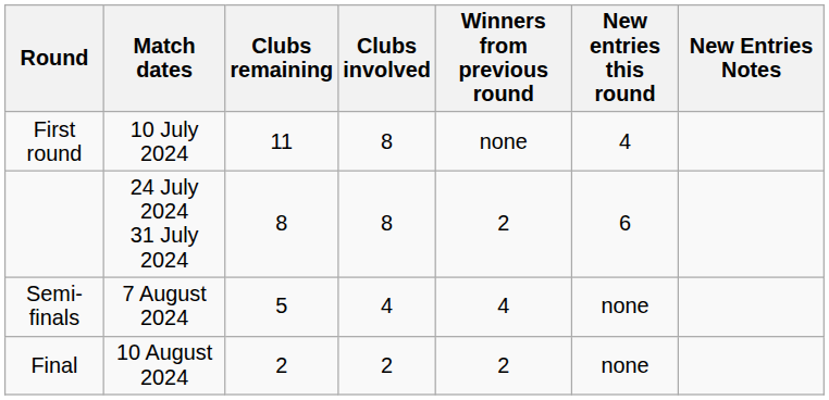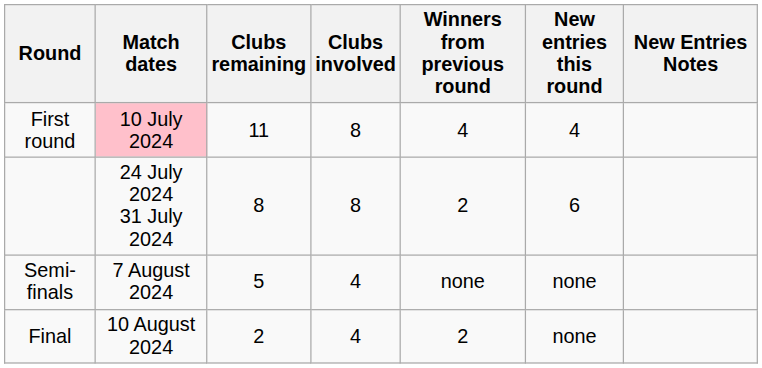 <table class="wikitable">
 <tr>
 <th>Round</th>
 <th>Match dates</th>
 <th>Clubs<br>remaining</th>
 <th>Clubs<br>involved</th>
 <th>Winners from<br>previous round</th>
 <th>New entries<br>this round</th>
 <th>New Entries Notes</th>
 </tr>
 <tr align=center>
 <td>First round</td>
-<td>10 July 2024</td>
+<td style="background: pink;">10 July 2024</td>
 <td>11</td>
 <td>8</td>
-<td>none</td>
+<td>4</td>
 <td>4</td>
 <td align=left></td>
 </tr>
 <tr align=center>
 <td></td>
 <td>24 July 2024<br>31 July 2024</td>
 <td>8</td>
 <td>8</td>
 <td>2</td>
 <td>6</td>
 <td align=left></td>
 </tr>
 <tr align=center>
 <td>Semi-finals</td>
 <td>7 August 2024</td>
 <td>5</td>
 <td>4</td>
-<td>4</td>
+<td>none</td>
 <td>none</td>
 <td align=left></td>
 </tr>
 <tr align=center>
 <td>Final</td>
 <td>10 August 2024</td>
 <td>2</td>
-<td>2</td>
+<td>4</td>
 <td>2</td>
 <td>none</td>
 <td align=left></td>
 </tr>
 </table>
